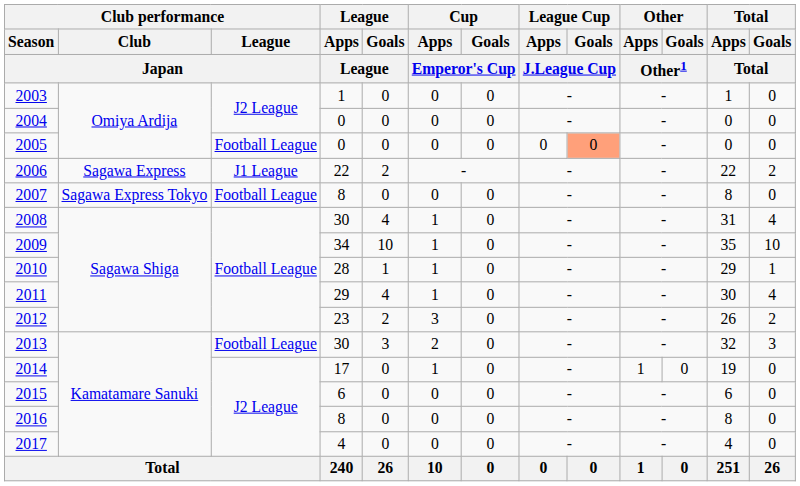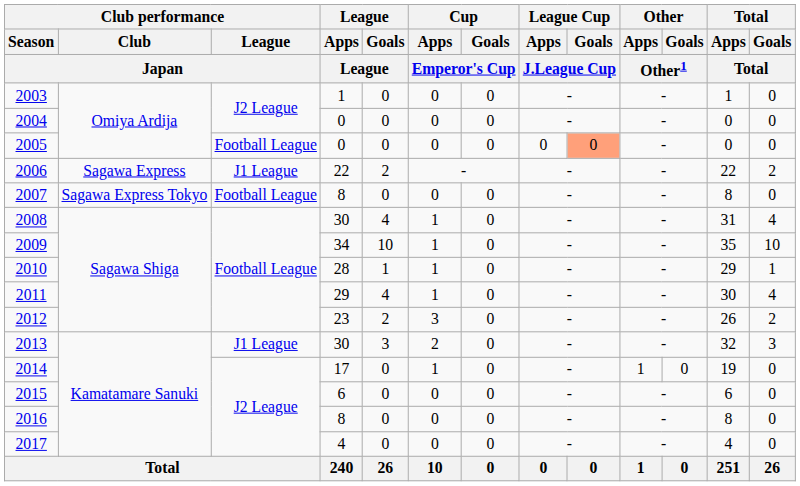 <table class="wikitable" style="text-align:center;">
 <tr>
 <th colspan=3>Club performance</th>
 <th colspan=2>League</th>
 <th colspan=2>Cup</th>
 <th colspan=2>League Cup</th>
 <th colspan=2>Other</th>
 <th colspan=2>Total</th>
 </tr>
 <tr>
 <th>Season</th>
 <th>Club</th>
 <th>League</th>
 <th>Apps</th>
 <th>Goals</th>
 <th>Apps</th>
 <th>Goals</th>
 <th>Apps</th>
 <th>Goals</th>
 <th>Apps</th>
 <th>Goals</th>
 <th>Apps</th>
 <th>Goals</th>
 </tr>
 <tr>
 <th colspan=3>Japan</th>
 <th colspan=2>League</th>
 <th colspan=2><a href='#'>Emperor's Cup</a></th>
 <th colspan=2><a href='#'>J.League Cup</a></th>
 <th colspan="2">Other<sup><a href='#'>1</a></sup></th>
 <th colspan=2>Total</th>
 </tr>
 <tr>
 <td><a href='#'>2003</a></td>
 <td rowspan="3"><a href='#'>Omiya Ardija</a></td>
 <td rowspan="2"><a href='#'>J2 League</a></td>
 <td>1</td>
 <td>0</td>
 <td>0</td>
 <td>0</td>
 <td colspan="2">-</td>
 <td colspan="2">-</td>
 <td>1</td>
 <td>0</td>
 </tr>
 <tr>
 <td><a href='#'>2004</a></td>
 <td>0</td>
 <td>0</td>
 <td>0</td>
 <td>0</td>
 <td colspan="2">-</td>
 <td colspan="2">-</td>
 <td>0</td>
 <td>0</td>
 </tr>
 <tr>
 <td><a href='#'>2005</a></td>
 <td><a href='#'>Football League</a></td>
 <td>0</td>
 <td>0</td>
 <td>0</td>
 <td>0</td>
 <td>0</td>
 <td style="background: lightsalmon;">0</td>
 <td colspan="2">-</td>
 <td>0</td>
 <td>0</td>
 </tr>
 <tr>
 <td><a href='#'>2006</a></td>
 <td><a href='#'>Sagawa Express</a></td>
 <td><a href='#'>J1 League</a></td>
 <td>22</td>
 <td>2</td>
 <td colspan="2">-</td>
 <td colspan="2">-</td>
 <td colspan="2">-</td>
 <td>22</td>
 <td>2</td>
 </tr>
 <tr>
 <td><a href='#'>2007</a></td>
 <td><a href='#'>Sagawa Express Tokyo</a></td>
 <td><a href='#'>Football League</a></td>
 <td>8</td>
 <td>0</td>
 <td>0</td>
 <td>0</td>
 <td colspan="2">-</td>
 <td colspan="2">-</td>
 <td>8</td>
 <td>0</td>
 </tr>
 <tr>
 <td><a href='#'>2008</a></td>
 <td rowspan="5"><a href='#'>Sagawa Shiga</a></td>
 <td rowspan="5"><a href='#'>Football League</a></td>
 <td>30</td>
 <td>4</td>
 <td>1</td>
 <td>0</td>
 <td colspan="2">-</td>
 <td colspan="2">-</td>
 <td>31</td>
 <td>4</td>
 </tr>
 <tr>
 <td><a href='#'>2009</a></td>
 <td>34</td>
 <td>10</td>
 <td>1</td>
 <td>0</td>
 <td colspan="2">-</td>
 <td colspan="2">-</td>
 <td>35</td>
 <td>10</td>
 </tr>
 <tr>
 <td><a href='#'>2010</a></td>
 <td>28</td>
 <td>1</td>
 <td>1</td>
 <td>0</td>
 <td colspan="2">-</td>
 <td colspan="2">-</td>
 <td>29</td>
 <td>1</td>
 </tr>
 <tr>
 <td><a href='#'>2011</a></td>
 <td>29</td>
 <td>4</td>
 <td>1</td>
 <td>0</td>
 <td colspan="2">-</td>
 <td colspan="2">-</td>
 <td>30</td>
 <td>4</td>
 </tr>
 <tr>
 <td><a href='#'>2012</a></td>
 <td>23</td>
 <td>2</td>
 <td>3</td>
 <td>0</td>
 <td colspan="2">-</td>
 <td colspan="2">-</td>
 <td>26</td>
 <td>2</td>
 </tr>
 <tr>
 <td><a href='#'>2013</a></td>
 <td rowspan="5"><a href='#'>Kamatamare Sanuki</a></td>
-<td><a href='#'>Football League</a></td>
+<td><a href='#'>J1 League</a></td>
 <td>30</td>
 <td>3</td>
 <td>2</td>
 <td>0</td>
 <td colspan="2">-</td>
 <td colspan="2">-</td>
 <td>32</td>
 <td>3</td>
 </tr>
 <tr>
 <td><a href='#'>2014</a></td>
 <td rowspan="4"><a href='#'>J2 League</a></td>
 <td>17</td>
 <td>0</td>
 <td>1</td>
 <td>0</td>
 <td colspan="2">-</td>
 <td>1</td>
 <td>0</td>
 <td>19</td>
 <td>0</td>
 </tr>
 <tr>
 <td><a href='#'>2015</a></td>
 <td>6</td>
 <td>0</td>
 <td>0</td>
 <td>0</td>
 <td colspan="2">-</td>
 <td colspan="2">-</td>
 <td>6</td>
 <td>0</td>
 </tr>
 <tr>
 <td><a href='#'>2016</a></td>
 <td>8</td>
 <td>0</td>
 <td>0</td>
 <td>0</td>
 <td colspan="2">-</td>
 <td colspan="2">-</td>
 <td>8</td>
 <td>0</td>
 </tr>
 <tr>
 <td><a href='#'>2017</a></td>
 <td>4</td>
 <td>0</td>
 <td>0</td>
 <td>0</td>
 <td colspan="2">-</td>
 <td colspan="2">-</td>
 <td>4</td>
 <td>0</td>
 </tr>
 <tr>
 <th colspan=3>Total</th>
 <th>240</th>
 <th>26</th>
 <th>10</th>
 <th>0</th>
 <th>0</th>
 <th>0</th>
 <th>1</th>
 <th>0</th>
 <th>251</th>
 <th>26</th>
 </tr>
 </table>
